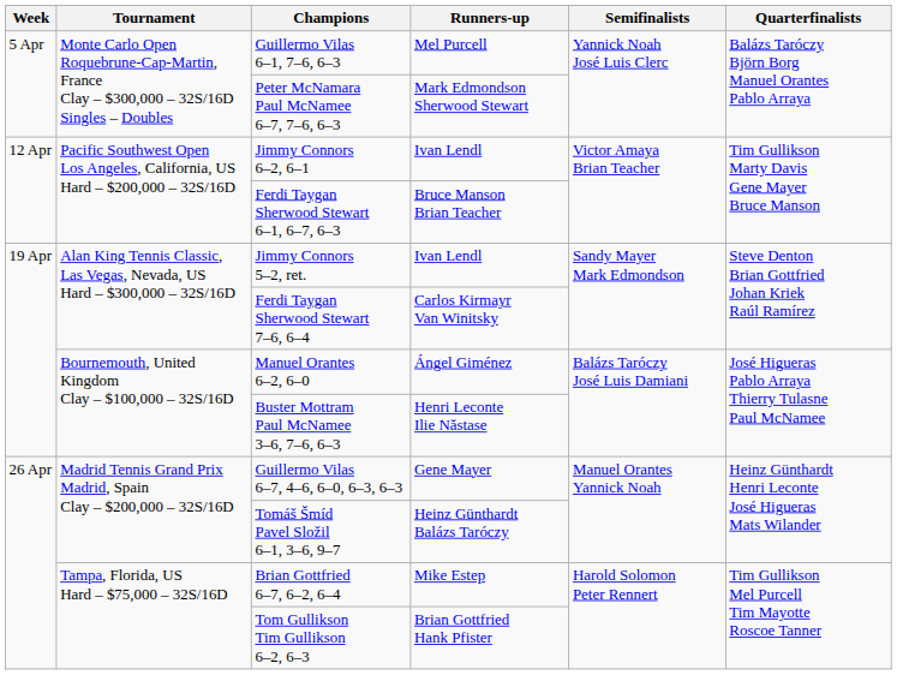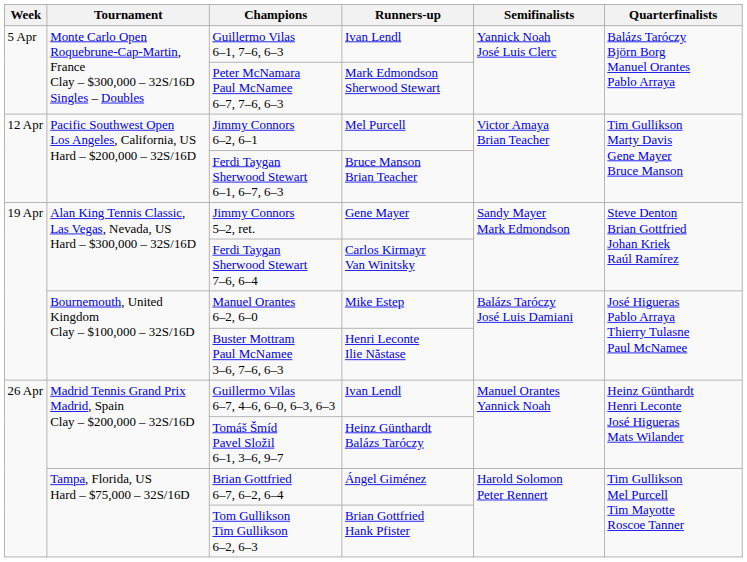 <table class=wikitable style=font-size:95%>
 <tr>
 <th style="width:48px;">Week</th>
 <th style="width:250px;">Tournament</th>
 <th style="width:200px;">Champions</th>
 <th style="width:200px;">Runners-up</th>
 <th style="width:190px;">Semifinalists</th>
 <th style="width:190px;">Quarterfinalists</th>
 </tr>
 <tr valign=top>
 <td rowspan=2>5 Apr</td>
 <td rowspan="2"><a href='#'>Monte Carlo Open</a> <br> <a href='#'>Roquebrune-Cap-Martin</a>, France <br> Clay – $300,000 – 32S/16D <br> <a href='#'>Singles</a> – <a href='#'>Doubles</a></td>
 <td> <a href='#'>Guillermo Vilas</a> <br> 6–1, 7–6, 6–3</td>
-<td> <a href='#'>Mel Purcell</a></td>
+<td> <a href='#'>Ivan Lendl</a></td>
 <td rowspan=2> <a href='#'>Yannick Noah</a> <br>  <a href='#'>José Luis Clerc</a></td>
 <td rowspan=2> <a href='#'>Balázs Taróczy</a> <br>  <a href='#'>Björn Borg</a> <br>  <a href='#'>Manuel Orantes</a> <br>  <a href='#'>Pablo Arraya</a></td>
 </tr>
 <tr valign=top>
 <td> <a href='#'>Peter McNamara</a> <br>  <a href='#'>Paul McNamee</a> <br> 6–7, 7–6, 6–3</td>
 <td> <a href='#'>Mark Edmondson</a> <br>  <a href='#'>Sherwood Stewart</a></td>
 </tr>
 <tr valign=top>
 <td rowspan=2>12 Apr</td>
 <td rowspan="2"><a href='#'>Pacific Southwest Open</a> <br> <a href='#'>Los Angeles</a>, California, US <br> Hard – $200,000 – 32S/16D</td>
 <td> <a href='#'>Jimmy Connors</a> <br> 6–2, 6–1</td>
-<td> <a href='#'>Ivan Lendl</a></td>
+<td> <a href='#'>Mel Purcell</a></td>
 <td rowspan=2> <a href='#'>Victor Amaya</a> <br>  <a href='#'>Brian Teacher</a></td>
 <td rowspan=2> <a href='#'>Tim Gullikson</a> <br>  <a href='#'>Marty Davis</a> <br>  <a href='#'>Gene Mayer</a> <br>  <a href='#'>Bruce Manson</a></td>
 </tr>
 <tr valign=top>
 <td> <a href='#'>Ferdi Taygan</a> <br>  <a href='#'>Sherwood Stewart</a><br> 6–1, 6–7, 6–3</td>
 <td> <a href='#'>Bruce Manson</a> <br>  <a href='#'>Brian Teacher</a></td>
 </tr>
 <tr valign=top>
 <td rowspan=4>19 Apr</td>
 <td rowspan="2"><a href='#'>Alan King Tennis Classic</a>, <br> <a href='#'>Las Vegas</a>, Nevada, US <br> Hard – $300,000 – 32S/16D</td>
 <td> <a href='#'>Jimmy Connors</a> <br> 5–2, ret.</td>
-<td> <a href='#'>Ivan Lendl</a></td>
+<td> <a href='#'>Gene Mayer</a></td>
 <td rowspan=2> <a href='#'>Sandy Mayer</a> <br>  <a href='#'>Mark Edmondson</a></td>
 <td rowspan=2> <a href='#'>Steve Denton</a> <br>  <a href='#'>Brian Gottfried</a> <br>  <a href='#'>Johan Kriek</a> <br>  <a href='#'>Raúl Ramírez</a></td>
 </tr>
 <tr valign=top>
 <td> <a href='#'>Ferdi Taygan</a> <br>  <a href='#'>Sherwood Stewart</a> <br> 7–6, 6–4</td>
 <td> <a href='#'>Carlos Kirmayr</a> <br>  <a href='#'>Van Winitsky</a></td>
 </tr>
 <tr valign=top>
 <td rowspan=2><a href='#'>Bournemouth</a>, United Kingdom <br> Clay – $100,000 – 32S/16D</td>
 <td> <a href='#'>Manuel Orantes</a> <br> 6–2, 6–0</td>
-<td> <a href='#'>Ángel Giménez</a></td>
+<td> <a href='#'>Mike Estep</a></td>
 <td rowspan=2> <a href='#'>Balázs Taróczy</a> <br>  <a href='#'>José Luis Damiani</a></td>
 <td rowspan=2> <a href='#'>José Higueras</a> <br>  <a href='#'>Pablo Arraya</a> <br>  <a href='#'>Thierry Tulasne</a> <br>  <a href='#'>Paul McNamee</a></td>
 </tr>
 <tr valign=top>
 <td> <a href='#'>Buster Mottram</a> <br>  <a href='#'>Paul McNamee</a> <br> 3–6, 7–6, 6–3</td>
 <td> <a href='#'>Henri Leconte</a> <br>  <a href='#'>Ilie Năstase</a></td>
 </tr>
 <tr valign=top>
 <td rowspan=4>26 Apr</td>
 <td rowspan="2"><a href='#'>Madrid Tennis Grand Prix</a> <br> <a href='#'>Madrid</a>, Spain <br> Clay – $200,000 – 32S/16D</td>
 <td> <a href='#'>Guillermo Vilas</a> <br> 6–7, 4–6, 6–0, 6–3, 6–3</td>
-<td> <a href='#'>Gene Mayer</a></td>
+<td> <a href='#'>Ivan Lendl</a></td>
 <td rowspan=2> <a href='#'>Manuel Orantes</a> <br>  <a href='#'>Yannick Noah</a></td>
 <td rowspan=2> <a href='#'>Heinz Günthardt</a> <br>  <a href='#'>Henri Leconte</a> <br>  <a href='#'>José Higueras</a> <br>  <a href='#'>Mats Wilander</a></td>
 </tr>
 <tr valign=top>
 <td> <a href='#'>Tomáš Šmíd</a> <br>  <a href='#'>Pavel Složil</a> <br> 6–1, 3–6, 9–7</td>
 <td> <a href='#'>Heinz Günthardt</a> <br>  <a href='#'>Balázs Taróczy</a></td>
 </tr>
 <tr valign=top>
 <td rowspan=2><a href='#'>Tampa</a>, Florida, US <br> Hard – $75,000 – 32S/16D</td>
 <td> <a href='#'>Brian Gottfried</a> <br> 6–7, 6–2, 6–4</td>
-<td> <a href='#'>Mike Estep</a></td>
+<td> <a href='#'>Ángel Giménez</a></td>
 <td rowspan=2> <a href='#'>Harold Solomon</a> <br>  <a href='#'>Peter Rennert</a></td>
 <td rowspan=2> <a href='#'>Tim Gullikson</a> <br>  <a href='#'>Mel Purcell</a> <br>  <a href='#'>Tim Mayotte</a> <br>  <a href='#'>Roscoe Tanner</a></td>
 </tr>
 <tr valign=top>
 <td> <a href='#'>Tom Gullikson</a> <br>  <a href='#'>Tim Gullikson</a> <br> 6–2, 6–3</td>
 <td> <a href='#'>Brian Gottfried</a> <br>  <a href='#'>Hank Pfister</a></td>
 </tr>
 </table>
